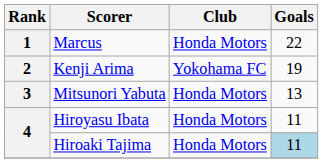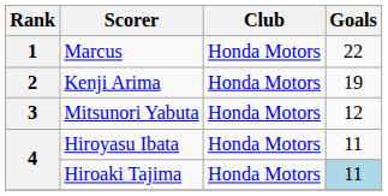 <table class="wikitable">
 <tr>
 <th>Rank</th>
 <th>Scorer</th>
 <th>Club</th>
 <th>Goals</th>
 </tr>
 <tr>
 <th>1</th>
 <td> <a href='#'>Marcus</a></td>
 <td><a href='#'>Honda Motors</a></td>
 <td style="text-align:center">22</td>
 </tr>
 <tr>
 <th>2</th>
 <td> <a href='#'>Kenji Arima</a></td>
-<td><a href='#'>Yokohama FC</a></td>
+<td><a href='#'>Honda Motors</a></td>
 <td style="text-align:center">19</td>
 </tr>
 <tr>
 <th>3</th>
 <td> <a href='#'>Mitsunori Yabuta</a></td>
 <td><a href='#'>Honda Motors</a></td>
-<td style="text-align:center">13</td>
+<td style="text-align:center">12</td>
 </tr>
 <tr>
 <th rowspan=2>4</th>
 <td> <a href='#'>Hiroyasu Ibata</a></td>
 <td><a href='#'>Honda Motors</a></td>
 <td style="text-align:center">11</td>
 </tr>
 <tr>
 <td> <a href='#'>Hiroaki Tajima</a></td>
 <td><a href='#'>Honda Motors</a></td>
 <td style="background: lightblue; text-align:center">11</td>
 </tr>
 <tr>
 </tr>
 </table>
